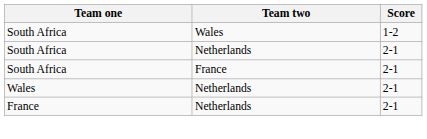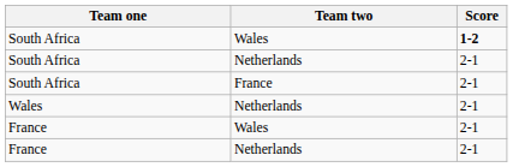 <table class="wikitable">
 <tr>
 <th width=250>Team one</th>
 <th width=250>Team two</th>
 <th width=50>Score</th>
 </tr>
 <tr>
 <td> South Africa</td>
 <td> Wales</td>
-<td>1-2</td>
+<td><strong>1-2</strong></td>
 </tr>
 <tr>
 <td> South Africa</td>
 <td> Netherlands</td>
 <td>2-1</td>
 </tr>
 <tr>
 <td> South Africa</td>
 <td> France</td>
 <td>2-1</td>
 </tr>
 <tr>
 <td> Wales</td>
 <td> Netherlands</td>
 <td>2-1</td>
 </tr>
 <tr>
 <td> France</td>
+<td> Wales</td>
+<td>2-1</td>
+</tr>
+<tr>
+<td> France</td>
 <td> Netherlands</td>
 <td>2-1</td>
 </tr>
 </table>
